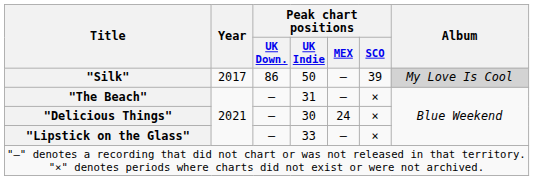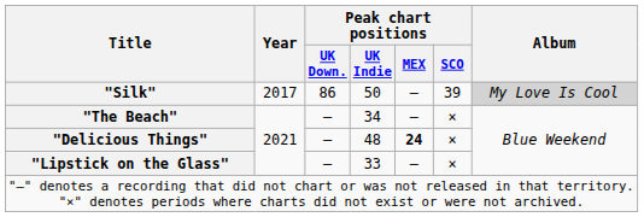 <table class="wikitable plainrowheaders" style="text-align:center;">
 <tr>
 <th scope="col" rowspan="2">Title</th>
 <th scope="col" rowspan="2">Year</th>
 <th scope="col" colspan="4">Peak chart positions</th>
 <th scope="col" rowspan="2">Album</th>
 </tr>
 <tr>
 <th scope="col" style="width:2.5em;font-size:90%;"><a href='#'>UK<br>Down.</a><br></th>
 <th scope="col" style="width:2.5em;font-size:90%;"><a href='#'>UK<br>Indie</a><br></th>
 <th scope="col" style="width:2.5em;font-size:90%;"><a href='#'>MEX</a><br></th>
 <th scope="col" style="width:2.5em;font-size:90%;"><a href='#'>SCO</a><br></th>
 </tr>
 <tr>
 <th scope="row">"Silk"</th>
 <td>2017</td>
 <td>86</td>
 <td>50</td>
 <td>—</td>
 <td>39</td>
 <td style="background: lightgrey;"><em>My Love Is Cool</em></td>
 </tr>
 <tr>
 <th scope="row">"The Beach"</th>
 <td rowspan="3">2021</td>
 <td>—</td>
-<td>31</td>
+<td>34</td>
 <td>—</td>
 <td>×</td>
 <td rowspan="3"><em>Blue Weekend</em></td>
 </tr>
 <tr>
 <th scope="row">"Delicious Things"</th>
 <td>—</td>
-<td>30</td>
-<td>24</td>
+<td>48</td>
+<td><strong>24</strong></td>
 <td>×</td>
 </tr>
 <tr>
 <th scope="row">"Lipstick on the Glass"</th>
 <td>—</td>
 <td>33</td>
 <td>—</td>
 <td>×</td>
 </tr>
 <tr>
 <td colspan="12" style="font-size:90%">"—" denotes a recording that did not chart or was not released in that territory.<br>"×" denotes periods where charts did not exist or were not archived.</td>
 </tr>
 </table>
